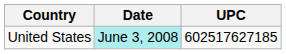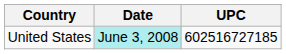 <table class="wikitable">
 <tr>
 <th>Country</th>
 <th>Date</th>
 <th>UPC</th>
 </tr>
 <tr>
 <td>United States</td>
 <td style="background: paleturquoise;">June 3, 2008</td>
-<td>602517627185</td>
+<td>602516727185</td>
 </tr>
 </table>
